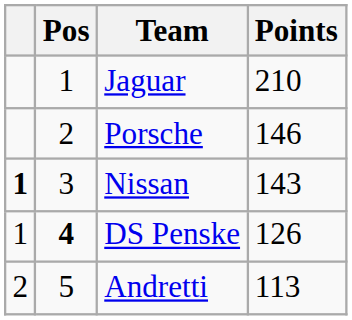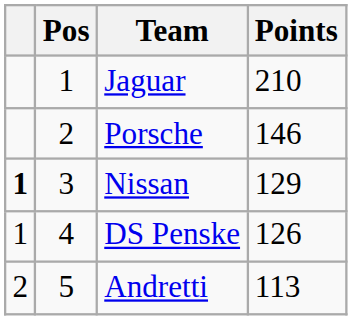 <table class="wikitable" style="font-size: 85%;">
 <tr>
 <th></th>
 <th>Pos</th>
 <th>Team</th>
 <th>Points</th>
 </tr>
 <tr>
 <td align="left"></td>
 <td align="center">1</td>
 <td> <a href='#'>Jaguar</a></td>
 <td align="left">210</td>
 </tr>
 <tr>
 <td align="left"></td>
 <td align="center">2</td>
 <td> <a href='#'>Porsche</a></td>
 <td align="left">146</td>
 </tr>
 <tr>
 <td align="left"><strong> 1</strong></td>
 <td align="center">3</td>
 <td> <a href='#'>Nissan</a></td>
-<td align="left">143</td>
+<td align="left">129</td>
 </tr>
 <tr>
 <td align="left"> 1</td>
-<td align="center"><strong>4</strong></td>
+<td align="center">4</td>
 <td> <a href='#'>DS Penske</a></td>
 <td align="left">126</td>
 </tr>
 <tr>
 <td align="left"> 2</td>
 <td align="center">5</td>
 <td> <a href='#'>Andretti</a></td>
 <td align="left">113</td>
 </tr>
 </table>
